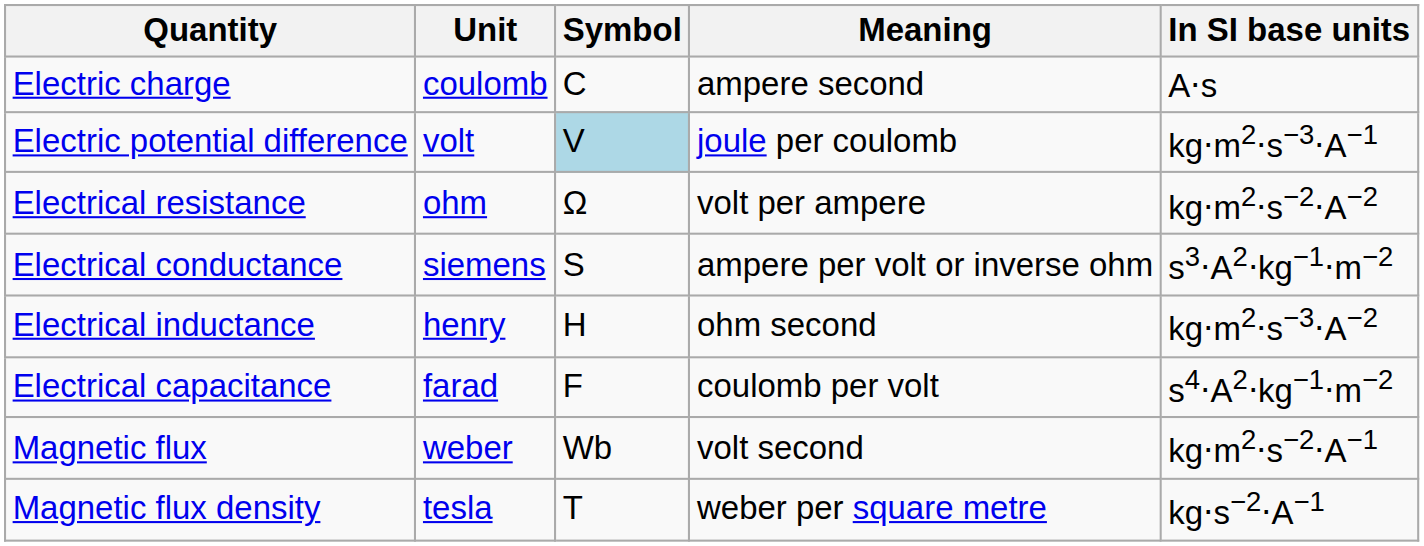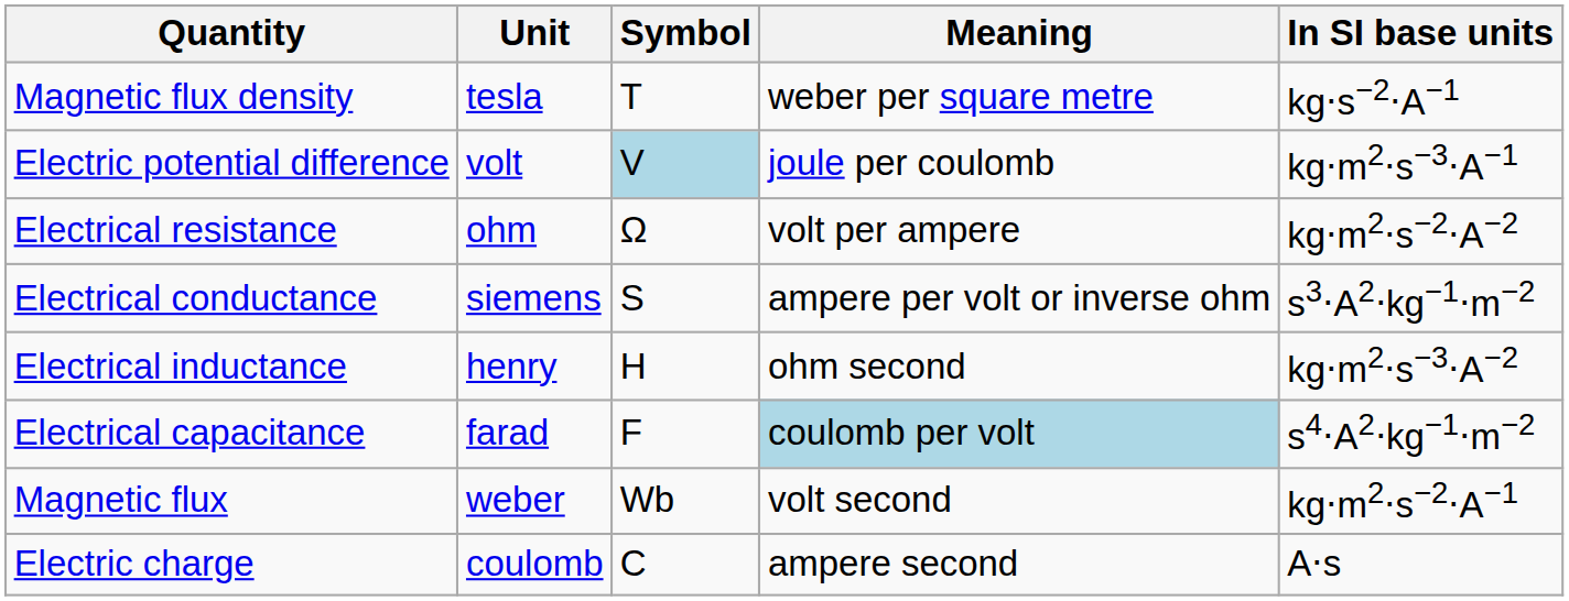 <table class=wikitable>
 <tr>
 <th>Quantity</th>
 <th>Unit</th>
 <th>Symbol</th>
 <th>Meaning</th>
 <th>In SI base units</th>
 </tr>
 <tr>
-<td><a href='#'>Electric charge</a></td>
-<td><a href='#'>coulomb</a></td>
-<td>C</td>
-<td>ampere second</td>
-<td>A⋅s</td>
+<td><a href='#'>Magnetic flux density</a></td>
+<td><a href='#'>tesla</a></td>
+<td>T</td>
+<td>weber per <a href='#'>square metre</a></td>
+<td>kg⋅s<sup>−2</sup>⋅A<sup>−1</sup></td>
 </tr>
 <tr>
 <td><a href='#'>Electric potential difference</a></td>
 <td><a href='#'>volt</a></td>
 <td style="background: lightblue;">V</td>
 <td><a href='#'>joule</a> per coulomb</td>
 <td>kg⋅m<sup>2</sup>⋅s<sup>−3</sup>⋅A<sup>−1</sup></td>
 </tr>
 <tr>
 <td><a href='#'>Electrical resistance</a></td>
 <td><a href='#'>ohm</a></td>
 <td>Ω</td>
 <td>volt per ampere</td>
 <td>kg⋅m<sup>2</sup>⋅s<sup>−2</sup>⋅A<sup>−2</sup></td>
 </tr>
 <tr>
 <td><a href='#'>Electrical conductance</a></td>
 <td><a href='#'>siemens</a></td>
 <td>S</td>
 <td>ampere per volt or inverse ohm</td>
 <td>s<sup>3</sup>⋅A<sup>2</sup>⋅kg<sup>−1</sup>⋅m<sup>−2</sup></td>
 </tr>
 <tr>
 <td><a href='#'>Electrical inductance</a></td>
 <td><a href='#'>henry</a></td>
 <td>H</td>
 <td>ohm second</td>
 <td>kg⋅m<sup>2</sup>⋅s<sup>−3</sup>⋅A<sup>−2</sup></td>
 </tr>
 <tr>
 <td><a href='#'>Electrical capacitance</a></td>
 <td><a href='#'>farad</a></td>
 <td>F</td>
-<td>coulomb per volt</td>
+<td style="background: lightblue;">coulomb per volt</td>
 <td>s<sup>4</sup>⋅A<sup>2</sup>⋅kg<sup>−1</sup>⋅m<sup>−2</sup></td>
 </tr>
 <tr>
 <td><a href='#'>Magnetic flux</a></td>
 <td><a href='#'>weber</a></td>
 <td>Wb</td>
 <td>volt second</td>
 <td>kg⋅m<sup>2</sup>⋅s<sup>−2</sup>⋅A<sup>−1</sup></td>
 </tr>
 <tr>
-<td><a href='#'>Magnetic flux density</a></td>
-<td><a href='#'>tesla</a></td>
-<td>T</td>
-<td>weber per <a href='#'>square metre</a></td>
-<td>kg⋅s<sup>−2</sup>⋅A<sup>−1</sup></td>
+<td><a href='#'>Electric charge</a></td>
+<td><a href='#'>coulomb</a></td>
+<td>C</td>
+<td>ampere second</td>
+<td>A⋅s</td>
 </tr>
 </table>
